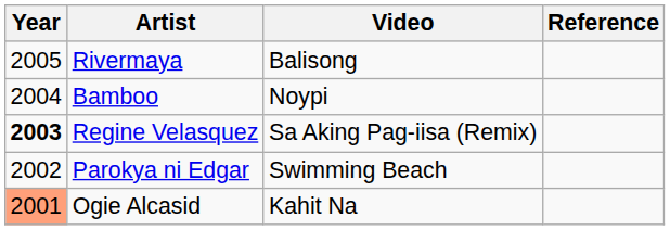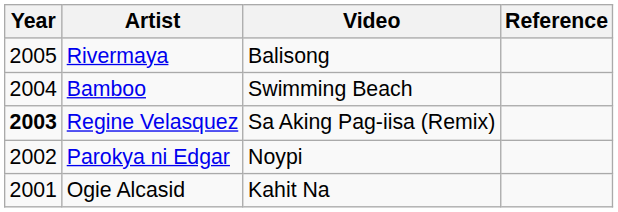 <table class="wikitable">
 <tr>
 <th>Year</th>
 <th>Artist</th>
 <th>Video</th>
 <th>Reference</th>
 </tr>
 <tr>
 <td>2005</td>
 <td><a href='#'>Rivermaya</a></td>
 <td>Balisong</td>
 <td></td>
 </tr>
 <tr>
 <td>2004</td>
 <td><a href='#'>Bamboo</a></td>
-<td>Noypi</td>
+<td>Swimming Beach</td>
 <td></td>
 </tr>
 <tr>
 <td><strong>2003</strong></td>
 <td><a href='#'>Regine Velasquez</a></td>
 <td>Sa Aking Pag-iisa (Remix)</td>
 <td></td>
 </tr>
 <tr>
 <td>2002</td>
 <td><a href='#'>Parokya ni Edgar</a></td>
-<td>Swimming Beach</td>
+<td>Noypi</td>
 <td></td>
 </tr>
 <tr>
-<td style="background: lightsalmon;">2001</td>
+<td>2001</td>
 <td>Ogie Alcasid</td>
 <td>Kahit Na</td>
 <td></td>
 </tr>
 </table>
